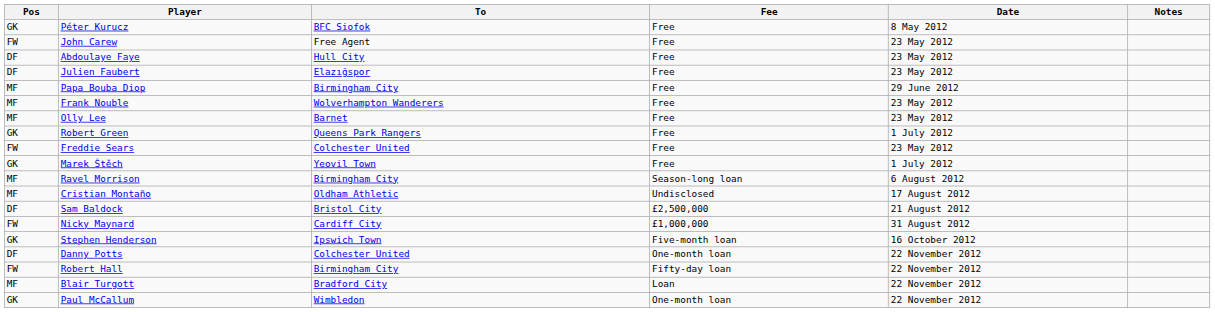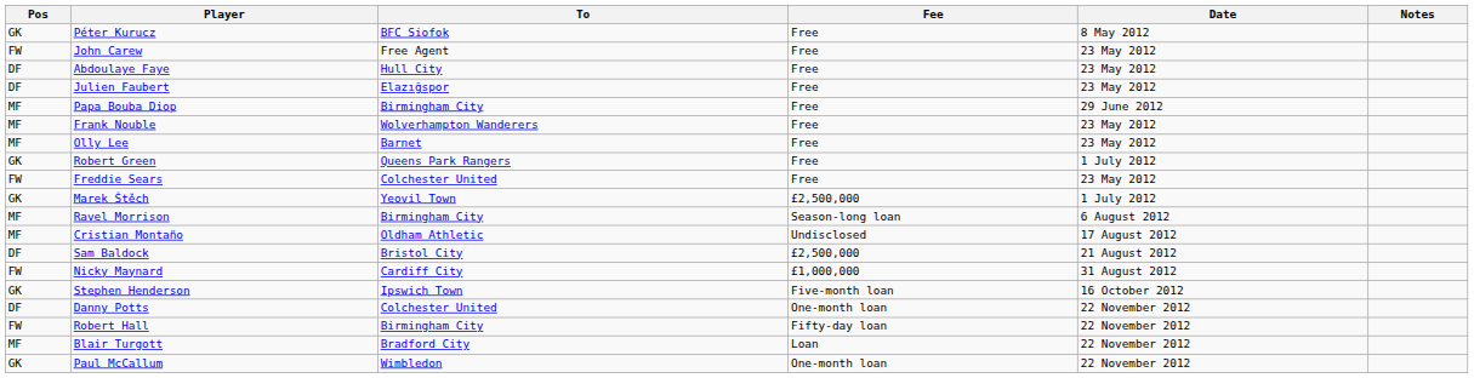 <table class="wikitable" style="width:80%; text-align:center; font-size:95%; text-align:left;">
 <tr>
 <th>Pos</th>
 <th>Player</th>
 <th>To</th>
 <th>Fee</th>
 <th>Date</th>
 <th>Notes</th>
 </tr>
 <tr>
 <td>GK</td>
 <td> <a href='#'>Péter Kurucz</a></td>
 <td> <a href='#'>BFC Siofok</a></td>
 <td>Free</td>
 <td>8 May 2012</td>
 <td></td>
 </tr>
 <tr>
 <td>FW</td>
 <td> <a href='#'>John Carew</a></td>
 <td>Free Agent</td>
 <td>Free</td>
 <td>23 May 2012</td>
 <td></td>
 </tr>
 <tr>
 <td>DF</td>
 <td> <a href='#'>Abdoulaye Faye</a></td>
 <td> <a href='#'>Hull City</a></td>
 <td>Free</td>
 <td>23 May 2012</td>
 <td></td>
 </tr>
 <tr>
 <td>DF</td>
 <td> <a href='#'>Julien Faubert</a></td>
 <td> <a href='#'>Elazığspor</a></td>
 <td>Free</td>
 <td>23 May 2012</td>
 <td></td>
 </tr>
 <tr>
 <td>MF</td>
 <td> <a href='#'>Papa Bouba Diop</a></td>
 <td> <a href='#'>Birmingham City</a></td>
 <td>Free</td>
 <td>29 June 2012</td>
 <td></td>
 </tr>
 <tr>
 <td>MF</td>
 <td> <a href='#'>Frank Nouble</a></td>
 <td> <a href='#'>Wolverhampton Wanderers</a></td>
 <td>Free</td>
 <td>23 May 2012</td>
 <td></td>
 </tr>
 <tr>
 <td>MF</td>
 <td> <a href='#'>Olly Lee</a></td>
 <td> <a href='#'>Barnet</a></td>
 <td>Free</td>
 <td>23 May 2012</td>
 <td></td>
 </tr>
 <tr>
 <td>GK</td>
 <td> <a href='#'>Robert Green</a></td>
 <td> <a href='#'>Queens Park Rangers</a></td>
 <td>Free</td>
 <td>1 July 2012</td>
 <td></td>
 </tr>
 <tr>
 <td>FW</td>
 <td> <a href='#'>Freddie Sears</a></td>
 <td> <a href='#'>Colchester United</a></td>
 <td>Free</td>
 <td>23 May 2012</td>
 <td></td>
 </tr>
 <tr>
 <td>GK</td>
 <td> <a href='#'>Marek Štěch</a></td>
 <td> <a href='#'>Yeovil Town</a></td>
-<td>Free</td>
+<td>£2,500,000</td>
 <td>1 July 2012</td>
 <td></td>
 </tr>
 <tr>
 <td>MF</td>
 <td> <a href='#'>Ravel Morrison</a></td>
 <td> <a href='#'>Birmingham City</a></td>
 <td>Season-long loan</td>
 <td>6 August 2012</td>
 <td></td>
 </tr>
 <tr>
 <td>MF</td>
 <td> <a href='#'>Cristian Montaño</a></td>
 <td> <a href='#'>Oldham Athletic</a></td>
 <td>Undisclosed</td>
 <td>17 August 2012</td>
 <td></td>
 </tr>
 <tr>
 <td>DF</td>
 <td> <a href='#'>Sam Baldock</a></td>
 <td> <a href='#'>Bristol City</a></td>
 <td>£2,500,000</td>
 <td>21 August 2012</td>
 <td></td>
 </tr>
 <tr>
 <td>FW</td>
 <td> <a href='#'>Nicky Maynard</a></td>
 <td> <a href='#'>Cardiff City</a></td>
 <td>£1,000,000</td>
 <td>31 August 2012</td>
 <td></td>
 </tr>
 <tr>
 <td>GK</td>
 <td> <a href='#'>Stephen Henderson</a></td>
 <td> <a href='#'>Ipswich Town</a></td>
 <td>Five-month loan</td>
 <td>16 October 2012</td>
 <td></td>
 </tr>
 <tr>
 <td>DF</td>
 <td> <a href='#'>Danny Potts</a></td>
 <td> <a href='#'>Colchester United</a></td>
 <td>One-month loan</td>
 <td>22 November 2012</td>
 <td></td>
 </tr>
 <tr>
 <td>FW</td>
 <td> <a href='#'>Robert Hall</a></td>
 <td> <a href='#'>Birmingham City</a></td>
 <td>Fifty-day loan</td>
 <td>22 November 2012</td>
 <td></td>
 </tr>
 <tr>
 <td>MF</td>
 <td> <a href='#'>Blair Turgott</a></td>
 <td> <a href='#'>Bradford City</a></td>
 <td>Loan</td>
 <td>22 November 2012</td>
 <td></td>
 </tr>
 <tr>
 <td>GK</td>
 <td> <a href='#'>Paul McCallum</a></td>
 <td> <a href='#'>Wimbledon</a></td>
 <td>One-month loan</td>
 <td>22 November 2012</td>
 <td></td>
 </tr>
 </table>
